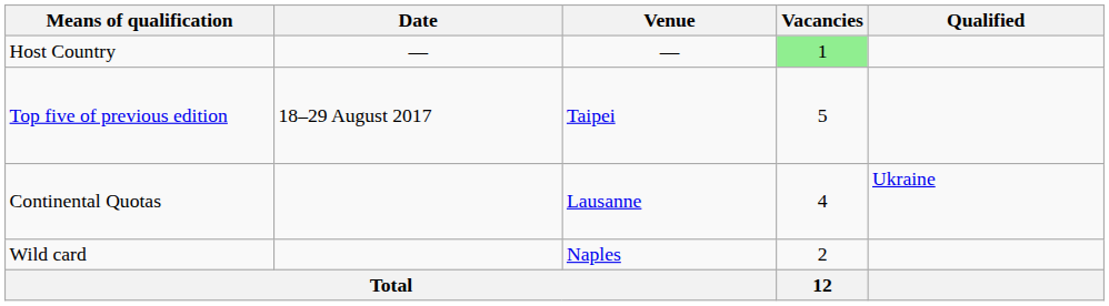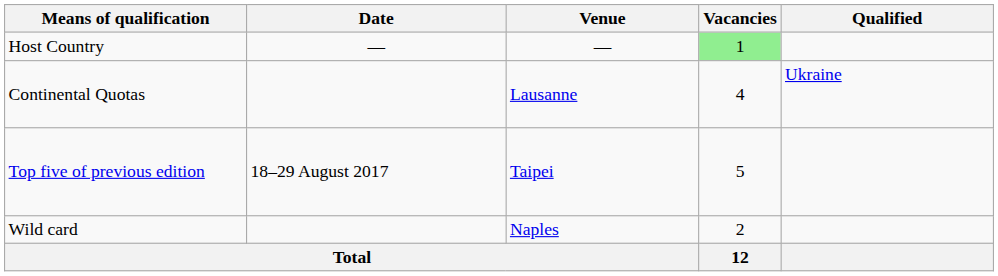 <table class="wikitable" width=900>
 <tr>
 <th width=25%>Means of qualification</th>
 <th width=27%>Date</th>
 <th width=20%>Venue</th>
 <th width=6%>Vacancies</th>
 <th width=22%>Qualified</th>
 </tr>
 <tr>
 <td>Host Country</td>
 <td style="text-align:center;">—</td>
 <td style="text-align:center;">—</td>
 <td style="background: lightgreen; text-align:center;">1</td>
 <td></td>
 </tr>
 <tr>
+<td>Continental Quotas</td>
+<td></td>
+<td> <a href='#'>Lausanne</a></td>
+<td style="text-align:center;">4</td>
+<td> <a href='#'>Ukraine</a><br><br><br></td>
+</tr>
+<tr>
 <td><a href='#'>Top five of previous edition</a></td>
 <td>18–29 August 2017</td>
 <td> <a href='#'>Taipei</a></td>
 <td style="text-align:center;">5</td>
 <td><br><br><br><br></td>
-</tr>
-<tr>
-<td>Continental Quotas</td>
-<td></td>
-<td> <a href='#'>Lausanne</a></td>
-<td style="text-align:center;">4</td>
-<td> <a href='#'>Ukraine</a><br><br><br></td>
 </tr>
 <tr>
 <td>Wild card</td>
 <td></td>
 <td> <a href='#'>Naples</a></td>
 <td style="text-align:center;">2</td>
 <td><br></td>
 </tr>
 <tr>
 <th colspan="3">Total</th>
 <th>12</th>
 <th></th>
 </tr>
 </table>
